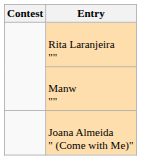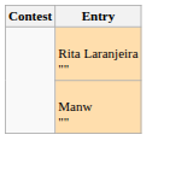 <table class="wikitable plainrowheaders" style="font-size:85%">
 <tr>
 <th scope="col">Contest</th>
 <th scope="col">Entry</th>
 </tr>
 <tr>
 <td rowspan="2"></td>
 <td bgcolor="navajowhite"><br>Rita Laranjeira<br>""</td>
 </tr>
 <tr>
 <td bgcolor="navajowhite"><br>Manw<br>""</td>
 </tr>
-<tr>
-<td></td>
-<td bgcolor="navajowhite"><br>Joana Almeida<br>" (Come with Me)"</td>
-</tr>
 </table>
